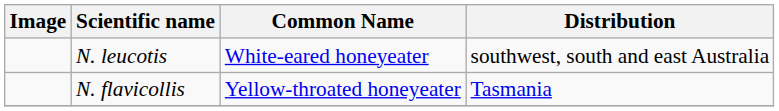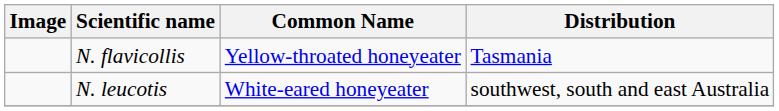 <table class="wikitable">
 <tr>
 <th>Image</th>
 <th>Scientific name</th>
 <th>Common Name</th>
 <th>Distribution</th>
 </tr>
 <tr>
 <td></td>
+<td><em>N. flavicollis</em></td>
+<td><a href='#'>Yellow-throated honeyeater</a></td>
+<td><a href='#'>Tasmania</a></td>
+</tr>
+<tr>
+<td></td>
 <td><em>N. leucotis</em></td>
 <td><a href='#'>White-eared honeyeater</a></td>
 <td>southwest, south and east Australia</td>
 </tr>
 <tr>
-<td></td>
-<td><em>N. flavicollis</em></td>
-<td><a href='#'>Yellow-throated honeyeater</a></td>
-<td><a href='#'>Tasmania</a></td>
-</tr>
-<tr>
 </tr>
 </table>
